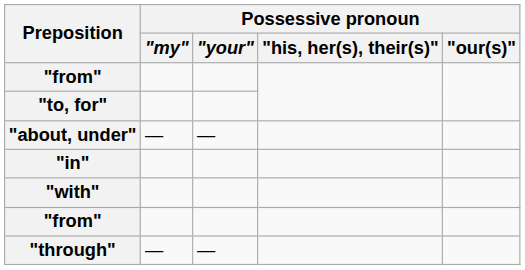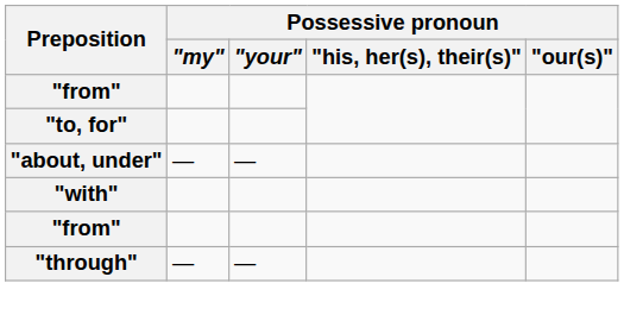 <table class="wikitable mw-collapsible">
 <tr>
 <th rowspan="2">Preposition</th>
 <th colspan="4">Possessive pronoun</th>
 </tr>
 <tr>
 <th> <em>"my"</em></th>
 <th> <em>"your"</em></th>
 <th> "his, her(s), their(s)"</th>
 <th> "our(s)"</th>
 </tr>
 <tr>
 <th> "from"</th>
 <td></td>
 <td></td>
 <td rowspan="2"></td>
 <td rowspan="2"></td>
 </tr>
 <tr>
 <th> "to, for"</th>
 <td></td>
 <td></td>
 </tr>
 <tr>
 <th> "about, under"</th>
 <td>—</td>
 <td>—</td>
 <td></td>
 <td></td>
 </tr>
 <tr>
-<th> "in"</th>
-<td></td>
-<td></td>
-<td></td>
-<td></td>
-</tr>
-<tr>
 <th> "with"</th>
 <td></td>
 <td></td>
 <td></td>
 <td></td>
 </tr>
 <tr>
 <th> "from"</th>
 <td></td>
 <td></td>
 <td></td>
 <td></td>
 </tr>
 <tr>
 <th> "through"</th>
 <td>—</td>
 <td>—</td>
 <td></td>
 <td></td>
 </tr>
 </table>
